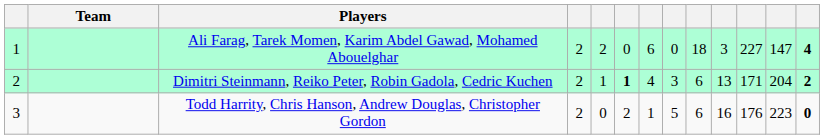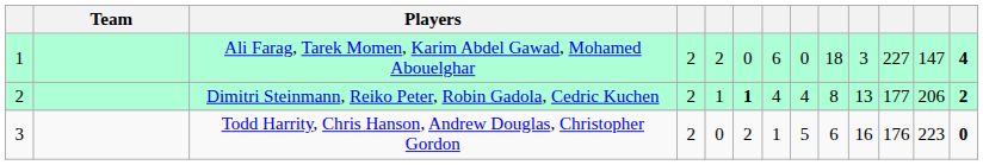 <table class="wikitable" style="font-size: 100%">
 <tr>
 <th width=20></th>
 <th width=150>Team</th>
 <th width=500>Players</th>
 <th width=20></th>
 <th width=20></th>
 <th width=20></th>
 <th width=20></th>
 <th width=20></th>
 <th width=20></th>
 <th width=20></th>
 <th width=20></th>
 <th width=20></th>
 <th width=20></th>
 </tr>
 <tr align=center style="background: #ADFFD6;">
 <td>1</td>
 <td align="left"></td>
 <td><a href='#'>Ali Farag</a>, <a href='#'>Tarek Momen</a>, <a href='#'>Karim Abdel Gawad</a>, <a href='#'>Mohamed Abouelghar</a></td>
 <td>2</td>
 <td>2</td>
 <td>0</td>
 <td>6</td>
 <td>0</td>
 <td>18</td>
 <td>3</td>
 <td>227</td>
 <td>147</td>
 <td><strong>4</strong></td>
 </tr>
 <tr align=center style="background: #ADFFD6;">
 <td>2</td>
 <td align="left"></td>
 <td><a href='#'>Dimitri Steinmann</a>, <a href='#'>Reiko Peter</a>, <a href='#'>Robin Gadola</a>, <a href='#'>Cedric Kuchen</a></td>
 <td>2</td>
 <td>1</td>
 <td><strong>1</strong></td>
 <td>4</td>
-<td>3</td>
-<td>6</td>
+<td>4</td>
+<td>8</td>
 <td>13</td>
-<td>171</td>
-<td>204</td>
+<td>177</td>
+<td>206</td>
 <td><strong>2</strong></td>
 </tr>
 <tr align=center>
 <td>3</td>
 <td align="left"></td>
 <td><a href='#'>Todd Harrity</a>, <a href='#'>Chris Hanson</a>, <a href='#'>Andrew Douglas</a>, <a href='#'>Christopher Gordon</a></td>
 <td>2</td>
 <td>0</td>
 <td>2</td>
 <td>1</td>
 <td>5</td>
 <td>6</td>
 <td>16</td>
 <td>176</td>
 <td>223</td>
 <td><strong>0</strong></td>
 </tr>
 </table>
